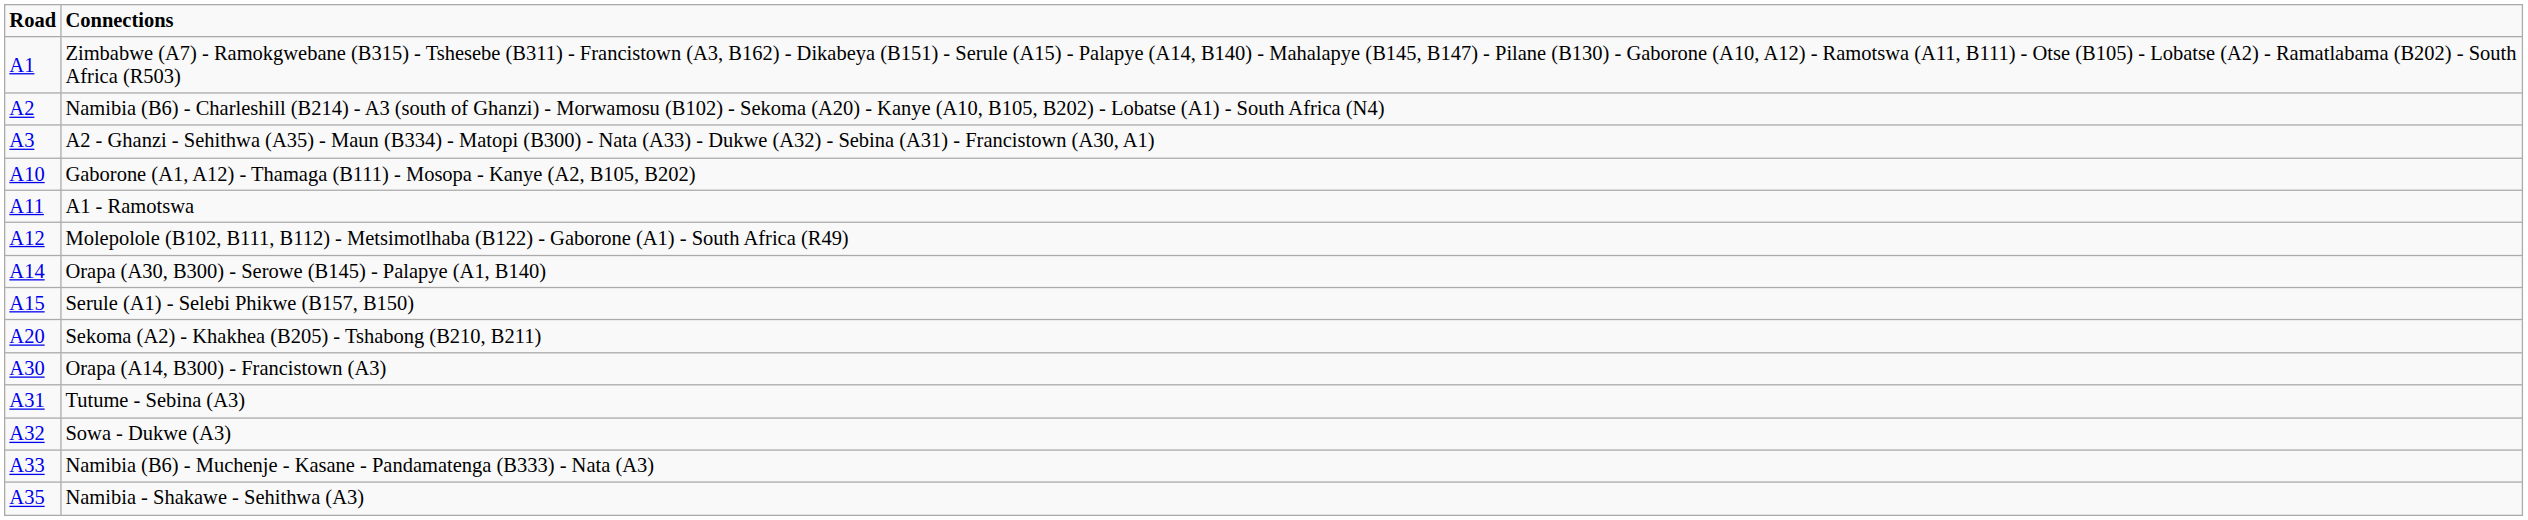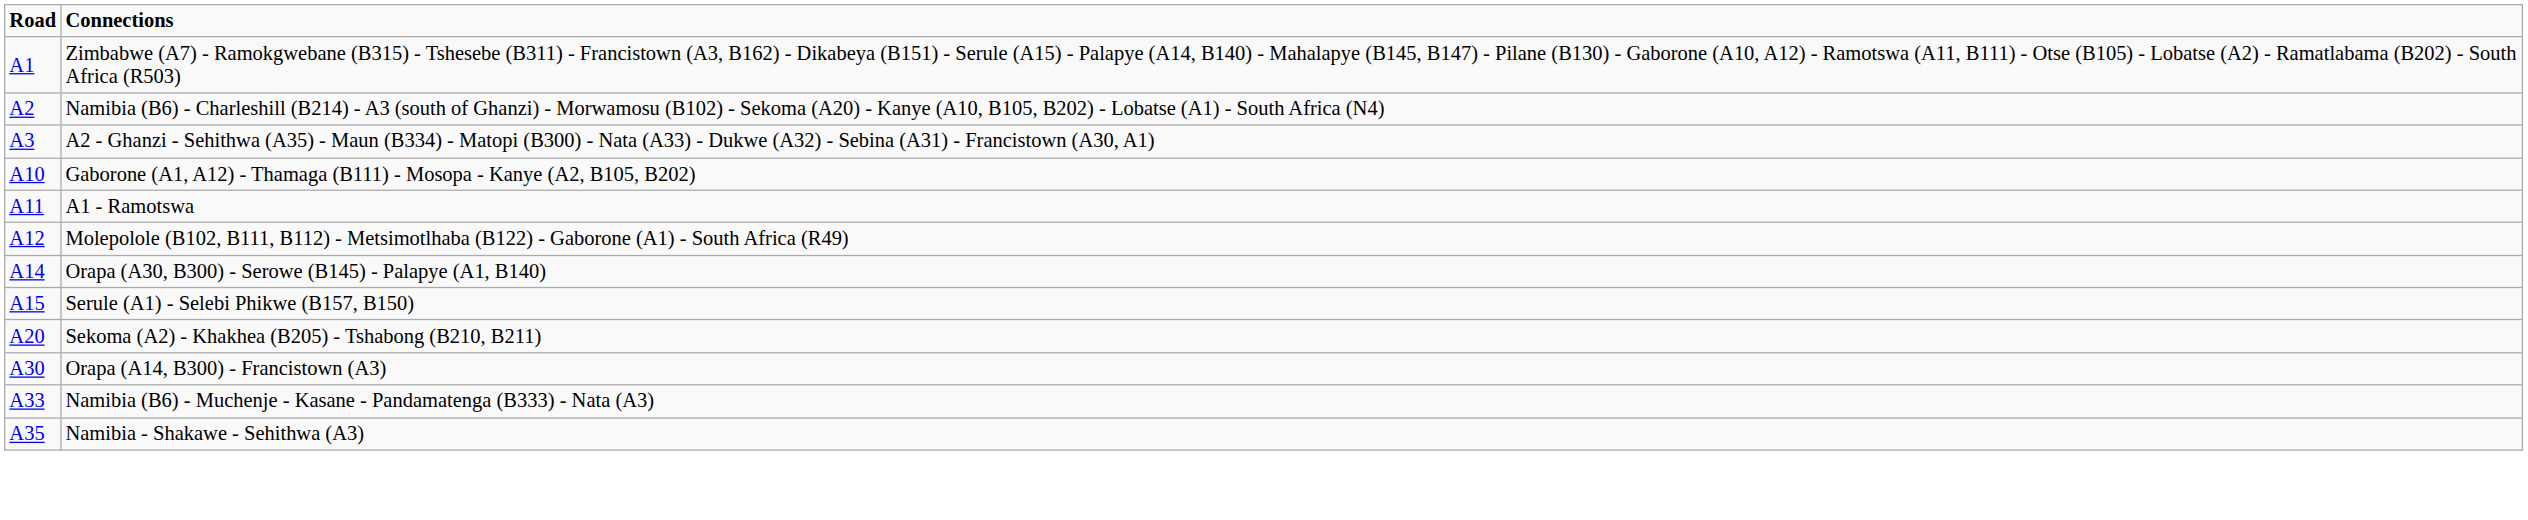 <table class="wikitable mw-collapsible mw-collapsed">
 <tr>
 <td><strong>Road</strong></td>
 <td><strong>Connections</strong></td>
 </tr>
 <tr>
 <td><a href='#'>A1</a></td>
 <td>Zimbabwe (A7) - Ramokgwebane (B315) - Tshesebe (B311) - Francistown (A3, B162) - Dikabeya (B151) - Serule (A15) - Palapye (A14, B140) - Mahalapye (B145, B147) - Pilane (B130) - Gaborone (A10, A12) - Ramotswa (A11, B111) - Otse (B105) - Lobatse (A2) - Ramatlabama (B202) - South Africa (R503)</td>
 </tr>
 <tr>
 <td><a href='#'>A2</a></td>
 <td>Namibia (B6) - Charleshill (B214) - A3 (south of Ghanzi) - Morwamosu (B102) - Sekoma (A20) - Kanye (A10, B105, B202) - Lobatse (A1) - South Africa (N4)</td>
 </tr>
 <tr>
 <td><a href='#'>A3</a></td>
 <td>A2 - Ghanzi - Sehithwa (A35) - Maun (B334) - Matopi (B300) - Nata (A33) - Dukwe (A32) - Sebina (A31) - Francistown (A30, A1)</td>
 </tr>
 <tr>
 <td><a href='#'>A10</a></td>
 <td>Gaborone (A1, A12) - Thamaga (B111) - Mosopa - Kanye (A2, B105, B202)</td>
 </tr>
 <tr>
 <td><a href='#'>A11</a></td>
 <td>A1 - Ramotswa</td>
 </tr>
 <tr>
 <td><a href='#'>A12</a></td>
 <td>Molepolole (B102, B111, B112) - Metsimotlhaba (B122) - Gaborone (A1) - South Africa (R49)</td>
 </tr>
 <tr>
 <td><a href='#'>A14</a></td>
 <td>Orapa (A30, B300) - Serowe (B145) - Palapye (A1, B140)</td>
 </tr>
 <tr>
 <td><a href='#'>A15</a></td>
 <td>Serule (A1) - Selebi Phikwe (B157, B150)</td>
 </tr>
 <tr>
 <td><a href='#'>A20</a></td>
 <td>Sekoma (A2) - Khakhea (B205) - Tshabong (B210, B211)</td>
 </tr>
 <tr>
 <td><a href='#'>A30</a></td>
 <td>Orapa (A14, B300) - Francistown (A3)</td>
 </tr>
 <tr>
-<td><a href='#'>A31</a></td>
-<td>Tutume - Sebina (A3)</td>
-</tr>
-<tr>
-<td><a href='#'>A32</a></td>
-<td>Sowa - Dukwe (A3)</td>
-</tr>
-<tr>
 <td><a href='#'>A33</a></td>
 <td>Namibia (B6) - Muchenje - Kasane - Pandamatenga (B333) - Nata (A3)</td>
 </tr>
 <tr>
 <td><a href='#'>A35</a></td>
 <td>Namibia - Shakawe - Sehithwa (A3)</td>
 </tr>
 </table>
